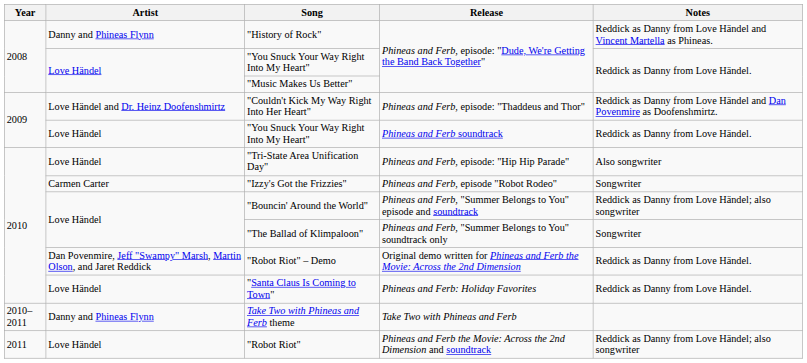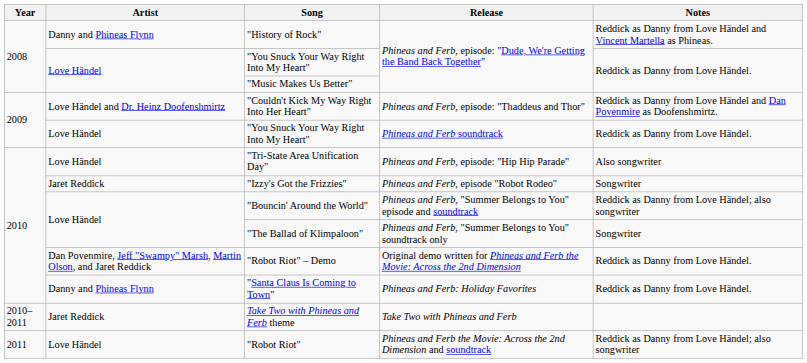 <table class="wikitable">
 <tr>
 <th>Year</th>
 <th>Artist</th>
 <th>Song</th>
 <th>Release</th>
 <th>Notes</th>
 </tr>
 <tr>
 <td rowspan="3">2008</td>
 <td>Danny and <a href='#'>Phineas Flynn</a></td>
 <td>"History of Rock"</td>
 <td rowspan="3"><em>Phineas and Ferb</em>, episode: "<a href='#'>Dude, We're Getting the Band Back Together</a>"</td>
 <td>Reddick as Danny from Love Händel and <a href='#'>Vincent Martella</a> as Phineas.</td>
 </tr>
 <tr>
 <td rowspan="2"><a href='#'>Love Händel</a></td>
 <td>"You Snuck Your Way Right Into My Heart"</td>
 <td rowspan="2">Reddick as Danny from Love Händel.</td>
 </tr>
 <tr>
 <td>"Music Makes Us Better"</td>
 </tr>
 <tr>
 <td rowspan="2">2009</td>
 <td>Love Händel and <a href='#'>Dr. Heinz Doofenshmirtz</a></td>
 <td>"Couldn't Kick My Way Right Into Her Heart"</td>
 <td><em>Phineas and Ferb</em>, episode: "Thaddeus and Thor"</td>
 <td>Reddick as Danny from Love Händel and <a href='#'>Dan Povenmire</a> as Doofenshmirtz.</td>
 </tr>
 <tr>
 <td>Love Händel</td>
 <td>"You Snuck Your Way Right Into My Heart"</td>
 <td><a href='#'><em>Phineas and Ferb</em> soundtrack</a></td>
 <td>Reddick as Danny from Love Händel.</td>
 </tr>
 <tr>
 <td rowspan="6">2010</td>
 <td>Love Händel</td>
 <td>"Tri-State Area Unification Day"</td>
 <td><em>Phineas and Ferb</em>, episode: "Hip Hip Parade"</td>
 <td>Also songwriter</td>
 </tr>
 <tr>
-<td>Carmen Carter</td>
+<td>Jaret Reddick</td>
 <td>"Izzy's Got the Frizzies"</td>
 <td><em>Phineas and Ferb</em>, episode "Robot Rodeo"</td>
 <td>Songwriter</td>
 </tr>
 <tr>
 <td rowspan="2">Love Händel</td>
 <td>"Bouncin' Around the World"</td>
 <td><em>Phineas and Ferb</em>, "Summer Belongs to You" episode and <a href='#'>soundtrack</a></td>
 <td>Reddick as Danny from Love Händel; also songwriter</td>
 </tr>
 <tr>
 <td>"The Ballad of Klimpaloon"</td>
 <td><em>Phineas and Ferb</em>, "Summer Belongs to You" soundtrack only</td>
 <td>Songwriter</td>
 </tr>
 <tr>
 <td>Dan Povenmire, <a href='#'>Jeff "Swampy" Marsh</a>, <a href='#'>Martin Olson</a>, and Jaret Reddick</td>
 <td>"Robot Riot" – Demo</td>
 <td>Original demo written for <em><a href='#'>Phineas and Ferb the Movie: Across the 2nd Dimension</a></em></td>
 <td>Reddick as Danny from Love Händel.</td>
 </tr>
 <tr>
-<td>Love Händel</td>
+<td>Danny and <a href='#'>Phineas Flynn</a></td>
 <td>"<a href='#'>Santa Claus Is Coming to Town</a>"</td>
 <td><em>Phineas and Ferb: Holiday Favorites</em></td>
 <td>Reddick as Danny from Love Händel.</td>
 </tr>
 <tr>
 <td>2010–2011</td>
-<td>Danny and <a href='#'>Phineas Flynn</a></td>
+<td>Jaret Reddick</td>
 <td><em><a href='#'>Take Two with Phineas and Ferb</a></em> theme</td>
 <td><em>Take Two with Phineas and Ferb</em></td>
 <td></td>
 </tr>
 <tr>
 <td>2011</td>
 <td>Love Händel</td>
 <td>"Robot Riot"</td>
 <td><em>Phineas and Ferb the Movie: Across the 2nd Dimension</em> and <a href='#'>soundtrack</a></td>
 <td>Reddick as Danny from Love Händel; also songwriter</td>
 </tr>
 </table>
